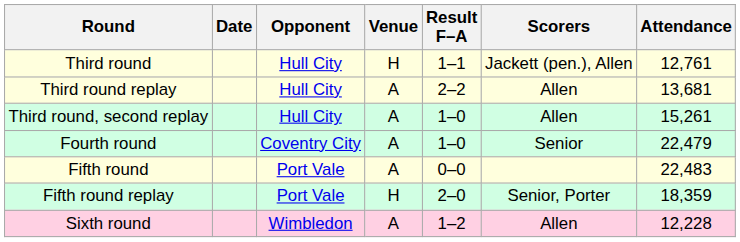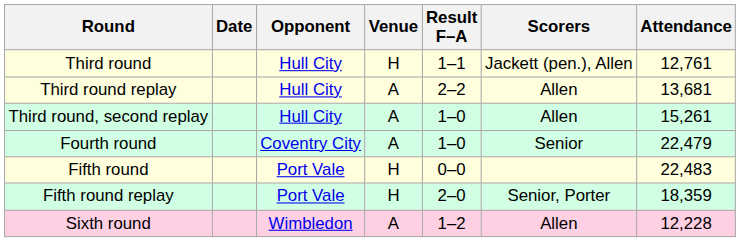 <table class="wikitable sortable" style="text-align:center;">
 <tr>
 <th>Round</th>
 <th>Date</th>
 <th>Opponent</th>
 <th>Venue</th>
 <th>Result<br>F–A</th>
 <th class=unsortable>Scorers</th>
 <th>Attendance</th>
 </tr>
 <tr bgcolor="#ffffdd">
 <td>Third round</td>
 <td></td>
 <td><a href='#'>Hull City</a></td>
 <td>H</td>
 <td>1–1</td>
 <td>Jackett (pen.), Allen</td>
 <td>12,761</td>
 </tr>
 <tr bgcolor="#ffffdd">
 <td>Third round replay</td>
 <td></td>
 <td><a href='#'>Hull City</a></td>
 <td>A</td>
 <td>2–2 </td>
 <td>Allen</td>
 <td>13,681</td>
 </tr>
 <tr bgcolor="#d0ffe3">
 <td>Third round, second replay</td>
 <td></td>
 <td><a href='#'>Hull City</a></td>
 <td>A</td>
 <td>1–0</td>
 <td>Allen</td>
 <td>15,261</td>
 </tr>
 <tr bgcolor="#d0ffe3">
 <td>Fourth round</td>
 <td></td>
 <td><a href='#'>Coventry City</a></td>
 <td>A</td>
 <td>1–0</td>
 <td>Senior</td>
 <td>22,479</td>
 </tr>
 <tr bgcolor="#ffffdd">
 <td>Fifth round</td>
 <td></td>
 <td><a href='#'>Port Vale</a></td>
-<td>A</td>
+<td>H</td>
 <td>0–0</td>
 <td></td>
 <td>22,483</td>
 </tr>
 <tr bgcolor="#d0ffe3">
 <td>Fifth round replay</td>
 <td></td>
 <td><a href='#'>Port Vale</a></td>
 <td>H</td>
 <td>2–0</td>
 <td>Senior, Porter</td>
 <td>18,359</td>
 </tr>
 <tr bgcolor="#ffd0e3">
 <td>Sixth round</td>
 <td></td>
 <td><a href='#'>Wimbledon</a></td>
 <td>A</td>
 <td>1–2</td>
 <td>Allen</td>
 <td>12,228</td>
 </tr>
 </table>
